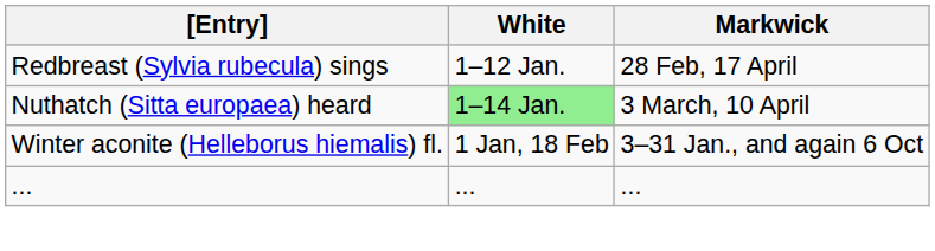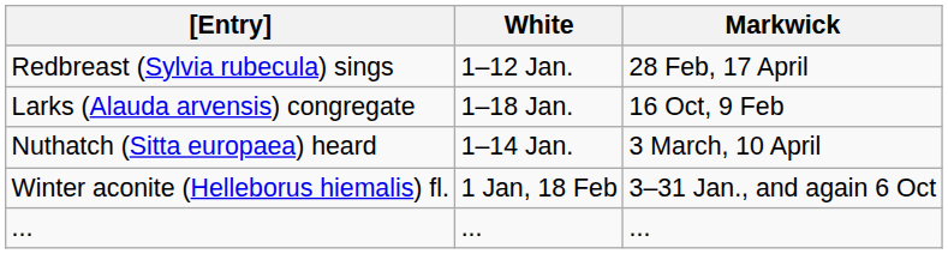 <table class="wikitable" border="1">
 <tr>
 <th>[Entry]</th>
 <th>White</th>
 <th>Markwick</th>
 </tr>
 <tr>
 <td>Redbreast (<a href='#'>Sylvia rubecula</a>) sings</td>
 <td>1–12 Jan.</td>
 <td>28 Feb, 17 April</td>
 </tr>
 <tr>
+<td>Larks (<a href='#'>Alauda arvensis</a>) congregate</td>
+<td>1–18 Jan.</td>
+<td>16 Oct, 9 Feb</td>
+</tr>
+<tr>
 <td>Nuthatch (<a href='#'>Sitta europaea</a>) heard</td>
-<td style="background: lightgreen;">1–14 Jan.</td>
+<td>1–14 Jan.</td>
 <td>3 March, 10 April</td>
 </tr>
 <tr>
 <td>Winter aconite (<a href='#'>Helleborus hiemalis</a>) fl.</td>
 <td>1 Jan, 18 Feb</td>
 <td>3–31 Jan., and again 6 Oct</td>
 </tr>
 <tr>
 <td>...</td>
 <td>...</td>
 <td>...</td>
 </tr>
 </table>
